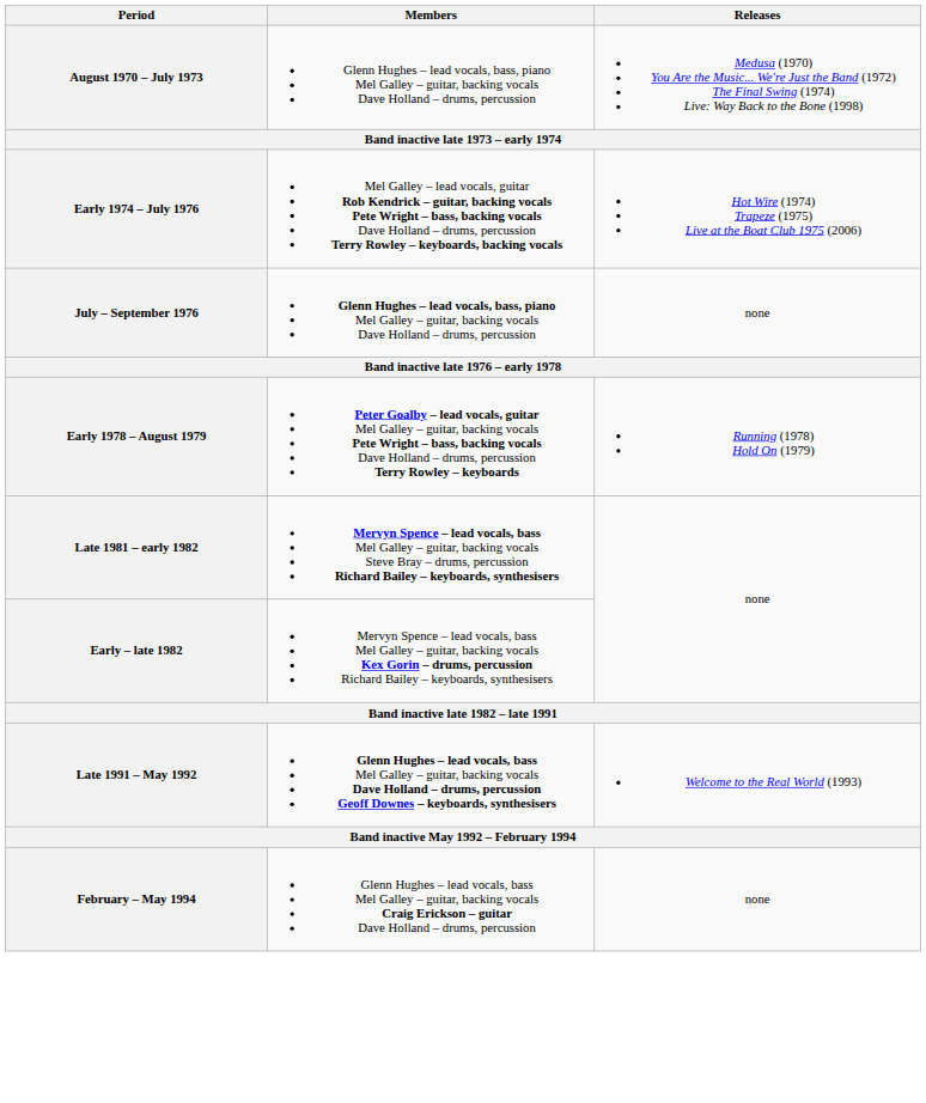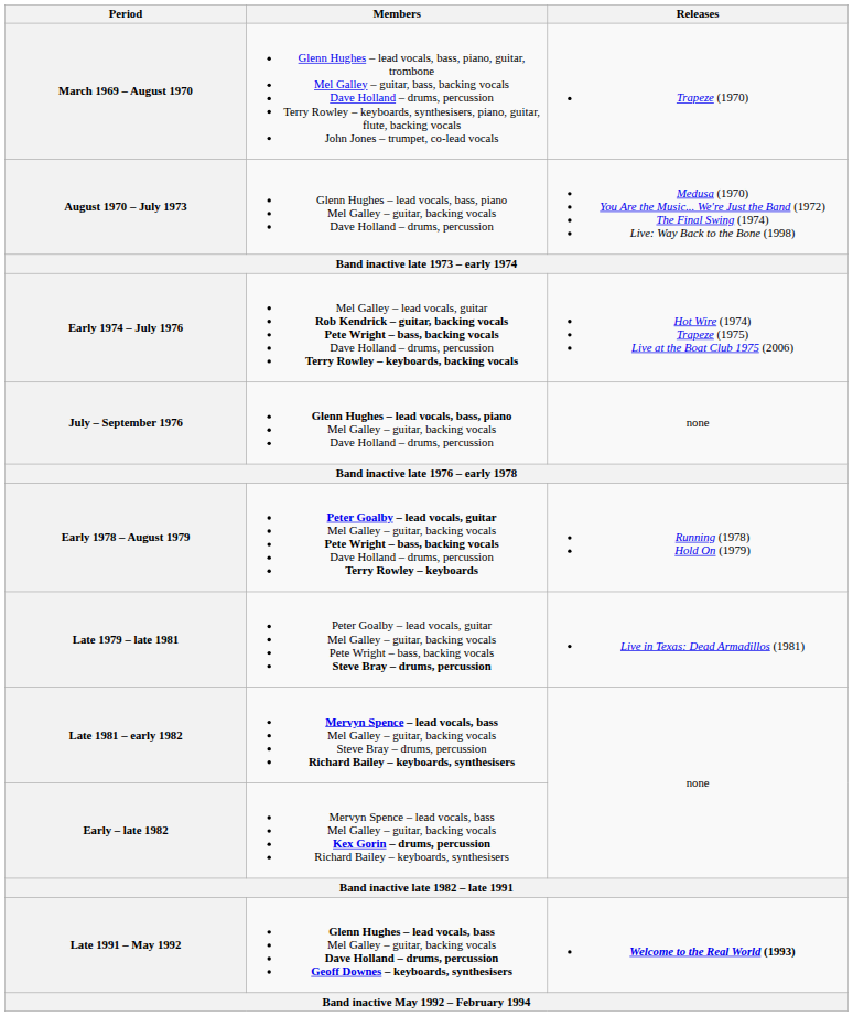 <table class="wikitable plainrowheaders" style="text-align:center;">
 <tr>
 <th scope="col" style="width:20em;">Period</th>
 <th scope="col" style="width:25em;">Members</th>
 <th scope="col" style="width:25em;">Releases</th>
+</tr>
+<tr>
+<th scope="col">March 1969 – August 1970</th>
+<td><br><ul><li><a href='#'>Glenn Hughes</a> – lead vocals, bass, piano, guitar, trombone</li><li><a href='#'>Mel Galley</a> – guitar, bass, backing vocals</li><li><a href='#'>Dave Holland</a> – drums, percussion</li><li>Terry Rowley – keyboards, synthesisers, piano, guitar, flute, backing vocals</li><li>John Jones – trumpet, co-lead vocals</li></ul></td>
+<td><br><ul><li><em><a href='#'>Trapeze</a></em> (1970)</li></ul></td>
 </tr>
 <tr>
 <th scope="col">August 1970 – July 1973</th>
 <td><br><ul><li>Glenn Hughes – lead vocals, bass, piano</li><li>Mel Galley – guitar, backing vocals</li><li>Dave Holland – drums, percussion</li></ul></td>
 <td><br><ul><li><em><a href='#'>Medusa</a></em> (1970)</li><li><em><a href='#'>You Are the Music... We're Just the Band</a></em> (1972)</li><li><em><a href='#'>The Final Swing</a></em> (1974) </li><li><em>Live: Way Back to the Bone</em> (1998)</li></ul></td>
 </tr>
 <tr>
 <th scope="col" colspan="3">Band inactive late 1973 – early 1974</th>
 </tr>
 <tr>
 <th scope="col">Early 1974 – July 1976</th>
 <td><br><ul><li>Mel Galley – lead vocals, guitar</li><li><strong>Rob Kendrick – guitar, backing vocals</strong></li><li><strong>Pete Wright – bass, backing vocals</strong></li><li>Dave Holland – drums, percussion</li><li><strong>Terry Rowley – keyboards, backing vocals</strong></li></ul></td>
 <td><br><ul><li><em><a href='#'>Hot Wire</a></em> (1974)</li><li><em><a href='#'>Trapeze</a></em> (1975)</li><li><em><a href='#'>Live at the Boat Club 1975</a></em> (2006)</li></ul></td>
 </tr>
 <tr>
 <th scope="col">July – September 1976</th>
 <td><br><ul><li><strong>Glenn Hughes – lead vocals, bass, piano</strong></li><li>Mel Galley – guitar, backing vocals</li><li>Dave Holland – drums, percussion</li></ul></td>
 <td>none </td>
 </tr>
 <tr>
 <th scope="col" colspan="3">Band inactive late 1976 – early 1978</th>
 </tr>
 <tr>
 <th scope="col">Early 1978 – August 1979</th>
 <td><br><ul><li><strong><a href='#'>Peter Goalby</a> – lead vocals, guitar</strong></li><li>Mel Galley – guitar, backing vocals</li><li><strong>Pete Wright – bass, backing vocals</strong></li><li>Dave Holland – drums, percussion</li><li><strong>Terry Rowley – keyboards</strong></li></ul></td>
 <td><br><ul><li><em><a href='#'>Running</a></em> (1978)</li><li><em><a href='#'>Hold On</a></em> (1979)</li></ul></td>
 </tr>
 <tr>
+<th scope="col">Late 1979 – late 1981</th>
+<td><br><ul><li>Peter Goalby – lead vocals, guitar</li><li>Mel Galley – guitar, backing vocals</li><li>Pete Wright – bass, backing vocals</li><li><strong>Steve Bray – drums, percussion</strong></li></ul></td>
+<td><br><ul><li><em><a href='#'>Live in Texas: Dead Armadillos</a></em> (1981)</li></ul></td>
+</tr>
+<tr>
 <th scope="col">Late 1981 – early 1982</th>
 <td><br><ul><li><strong><a href='#'>Mervyn Spence</a> – lead vocals, bass</strong></li><li>Mel Galley – guitar, backing vocals</li><li>Steve Bray – drums, percussion</li><li><strong>Richard Bailey – keyboards, synthesisers</strong></li></ul></td>
 <td rowspan="2">none </td>
 </tr>
 <tr>
 <th scope="col">Early – late 1982</th>
 <td><br><ul><li>Mervyn Spence – lead vocals, bass</li><li>Mel Galley – guitar, backing vocals</li><li><strong><a href='#'>Kex Gorin</a> – drums, percussion</strong></li><li>Richard Bailey – keyboards, synthesisers</li></ul></td>
 </tr>
 <tr>
 <th scope="col" colspan="3">Band inactive late 1982 – late 1991</th>
 </tr>
 <tr>
 <th scope="col">Late 1991 – May 1992</th>
 <td><br><ul><li><strong>Glenn Hughes – lead vocals, bass</strong></li><li>Mel Galley – guitar, backing vocals</li><li><strong>Dave Holland – drums, percussion</strong></li><li><strong><a href='#'>Geoff Downes</a> – keyboards, synthesisers</strong></li></ul></td>
-<td><br><ul><li><em><a href='#'>Welcome to the Real World</a></em> (1993)</li></ul></td>
+<td><strong><br><ul><li><em><a href='#'>Welcome to the Real World</a></em> (1993)</li></ul></strong></td>
 </tr>
 <tr>
 <th scope="col" colspan="3">Band inactive May 1992 – February 1994</th>
 </tr>
-<tr>
-<th scope="col">February – May 1994</th>
-<td><br><ul><li>Glenn Hughes – lead vocals, bass</li><li>Mel Galley – guitar, backing vocals</li><li><strong>Craig Erickson – guitar</strong></li><li>Dave Holland – drums, percussion</li></ul></td>
-<td>none </td>
-</tr>
 </table>
